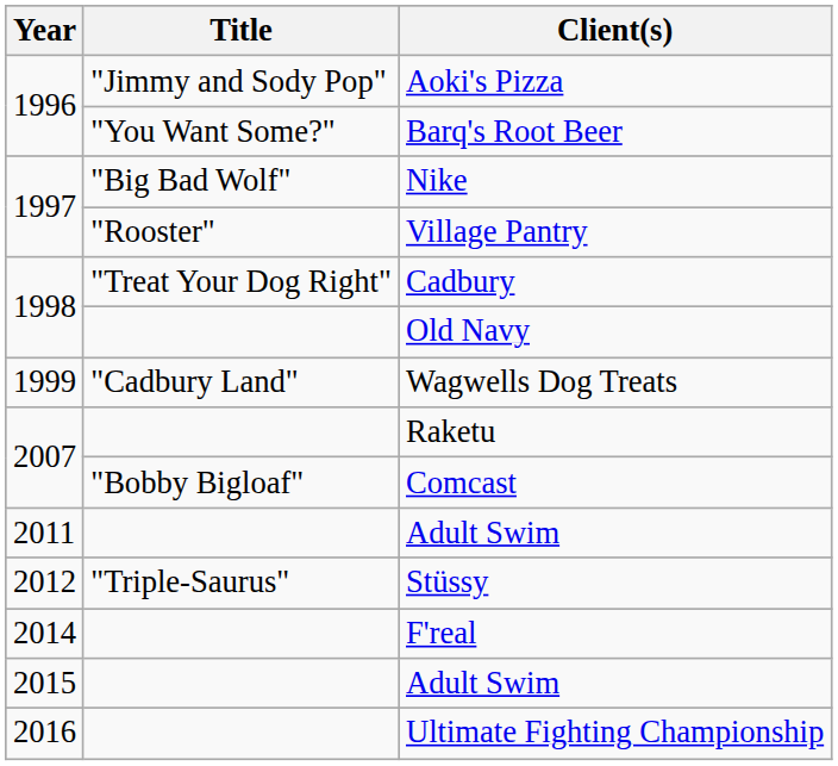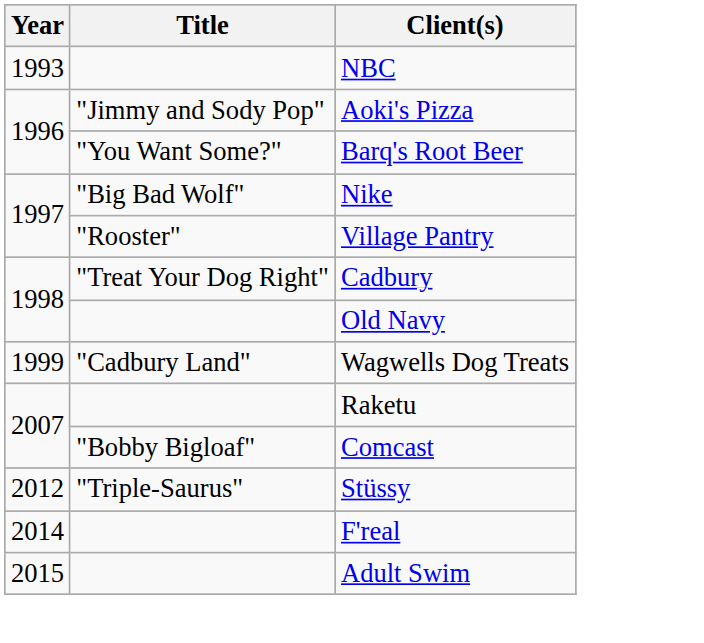 <table class="wikitable">
 <tr>
 <th>Year</th>
 <th>Title</th>
 <th>Client(s)</th>
+</tr>
+<tr>
+<td>1993</td>
+<td></td>
+<td><a href='#'>NBC</a></td>
 </tr>
 <tr>
 <td rowspan="2">1996</td>
 <td>"Jimmy and Sody Pop"</td>
 <td><a href='#'>Aoki's Pizza</a></td>
 </tr>
 <tr>
 <td>"You Want Some?"</td>
 <td><a href='#'>Barq's Root Beer</a></td>
 </tr>
 <tr>
 <td rowspan=2>1997</td>
 <td>"Big Bad Wolf"</td>
 <td><a href='#'>Nike</a></td>
 </tr>
 <tr>
 <td>"Rooster"</td>
 <td><a href='#'>Village Pantry</a></td>
 </tr>
 <tr>
 <td rowspan=2>1998</td>
 <td>"Treat Your Dog Right"</td>
 <td><a href='#'>Cadbury</a></td>
 </tr>
 <tr>
 <td></td>
 <td><a href='#'>Old Navy</a></td>
 </tr>
 <tr>
 <td>1999</td>
 <td>"Cadbury Land"</td>
 <td>Wagwells Dog Treats</td>
 </tr>
 <tr>
 <td rowspan="2">2007</td>
 <td></td>
 <td>Raketu</td>
 </tr>
 <tr>
 <td>"Bobby Bigloaf"</td>
 <td><a href='#'>Comcast</a></td>
 </tr>
 <tr>
-<td>2011</td>
-<td></td>
-<td><a href='#'>Adult Swim</a></td>
-</tr>
-<tr>
 <td>2012</td>
 <td>"Triple-Saurus"</td>
 <td><a href='#'>Stüssy</a></td>
 </tr>
 <tr>
 <td>2014</td>
 <td></td>
 <td><a href='#'>F'real</a></td>
 </tr>
 <tr>
 <td>2015</td>
 <td></td>
 <td><a href='#'>Adult Swim</a></td>
 </tr>
-<tr>
-<td>2016</td>
-<td></td>
-<td><a href='#'>Ultimate Fighting Championship</a></td>
-</tr>
 </table>
